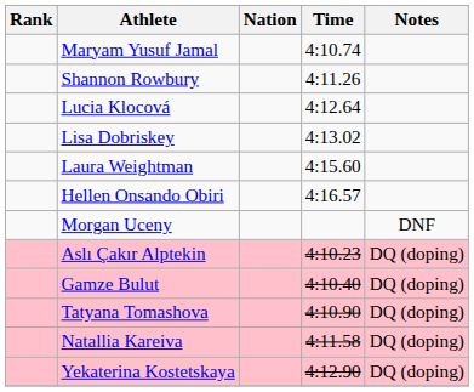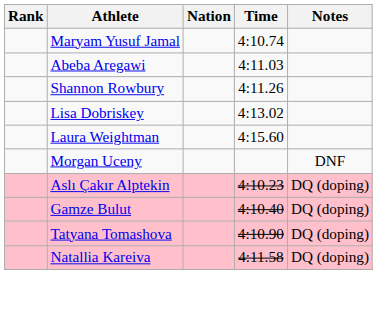 <table class="wikitable sortable" style="text-align:center">
 <tr>
 <th>Rank</th>
 <th>Athlete</th>
 <th>Nation</th>
 <th>Time</th>
 <th>Notes</th>
 </tr>
 <tr>
 <td></td>
 <td align=left><a href='#'>Maryam Yusuf Jamal</a></td>
 <td align=left></td>
 <td>4:10.74</td>
 <td></td>
 </tr>
 <tr>
 <td></td>
-<td align=left><a href='#'>Shannon Rowbury</a></td>
+<td align=left><a href='#'>Abeba Aregawi</a></td>
 <td align=left></td>
-<td>4:11.26</td>
+<td>4:11.03</td>
 <td></td>
 </tr>
 <tr>
 <td></td>
-<td align=left><a href='#'>Lucia Klocová</a></td>
+<td align=left><a href='#'>Shannon Rowbury</a></td>
 <td align=left></td>
-<td>4:12.64</td>
+<td>4:11.26</td>
 <td></td>
 </tr>
 <tr>
 <td></td>
 <td align=left><a href='#'>Lisa Dobriskey</a></td>
 <td align=left></td>
 <td>4:13.02</td>
 <td></td>
 </tr>
 <tr>
 <td></td>
 <td align=left><a href='#'>Laura Weightman</a></td>
 <td align=left></td>
 <td>4:15.60</td>
-<td></td>
-</tr>
-<tr>
-<td></td>
-<td align=left><a href='#'>Hellen Onsando Obiri</a></td>
-<td align=left></td>
-<td>4:16.57</td>
 <td></td>
 </tr>
 <tr>
 <td></td>
 <td align=left><a href='#'>Morgan Uceny</a></td>
 <td align=left></td>
 <td></td>
 <td>DNF</td>
 </tr>
 <tr bgcolor=pink>
 <td></td>
 <td align=left><a href='#'>Aslı Çakır Alptekin</a></td>
 <td align=left></td>
 <td><s>4:10.23 </s></td>
 <td>DQ (doping)</td>
 </tr>
 <tr bgcolor=pink>
 <td></td>
 <td align=left><a href='#'>Gamze Bulut</a></td>
 <td align=left></td>
 <td><s>4:10.40 </s></td>
 <td>DQ (doping)</td>
 </tr>
 <tr bgcolor=pink>
 <td></td>
 <td align=left><a href='#'>Tatyana Tomashova</a></td>
 <td align=left></td>
 <td><s>4:10.90 </s></td>
 <td>DQ (doping)</td>
 </tr>
 <tr bgcolor=pink>
 <td></td>
 <td align=left><a href='#'>Natallia Kareiva</a></td>
 <td align=left></td>
 <td><s>4:11.58 </s></td>
 <td>DQ (doping)</td>
 </tr>
-<tr bgcolor=pink>
-<td></td>
-<td align=left><a href='#'>Yekaterina Kostetskaya</a></td>
-<td align=left></td>
-<td><s>4:12.90  </s></td>
-<td>DQ (doping)</td>
-</tr>
 <tr>
 </tr>
 </table>
